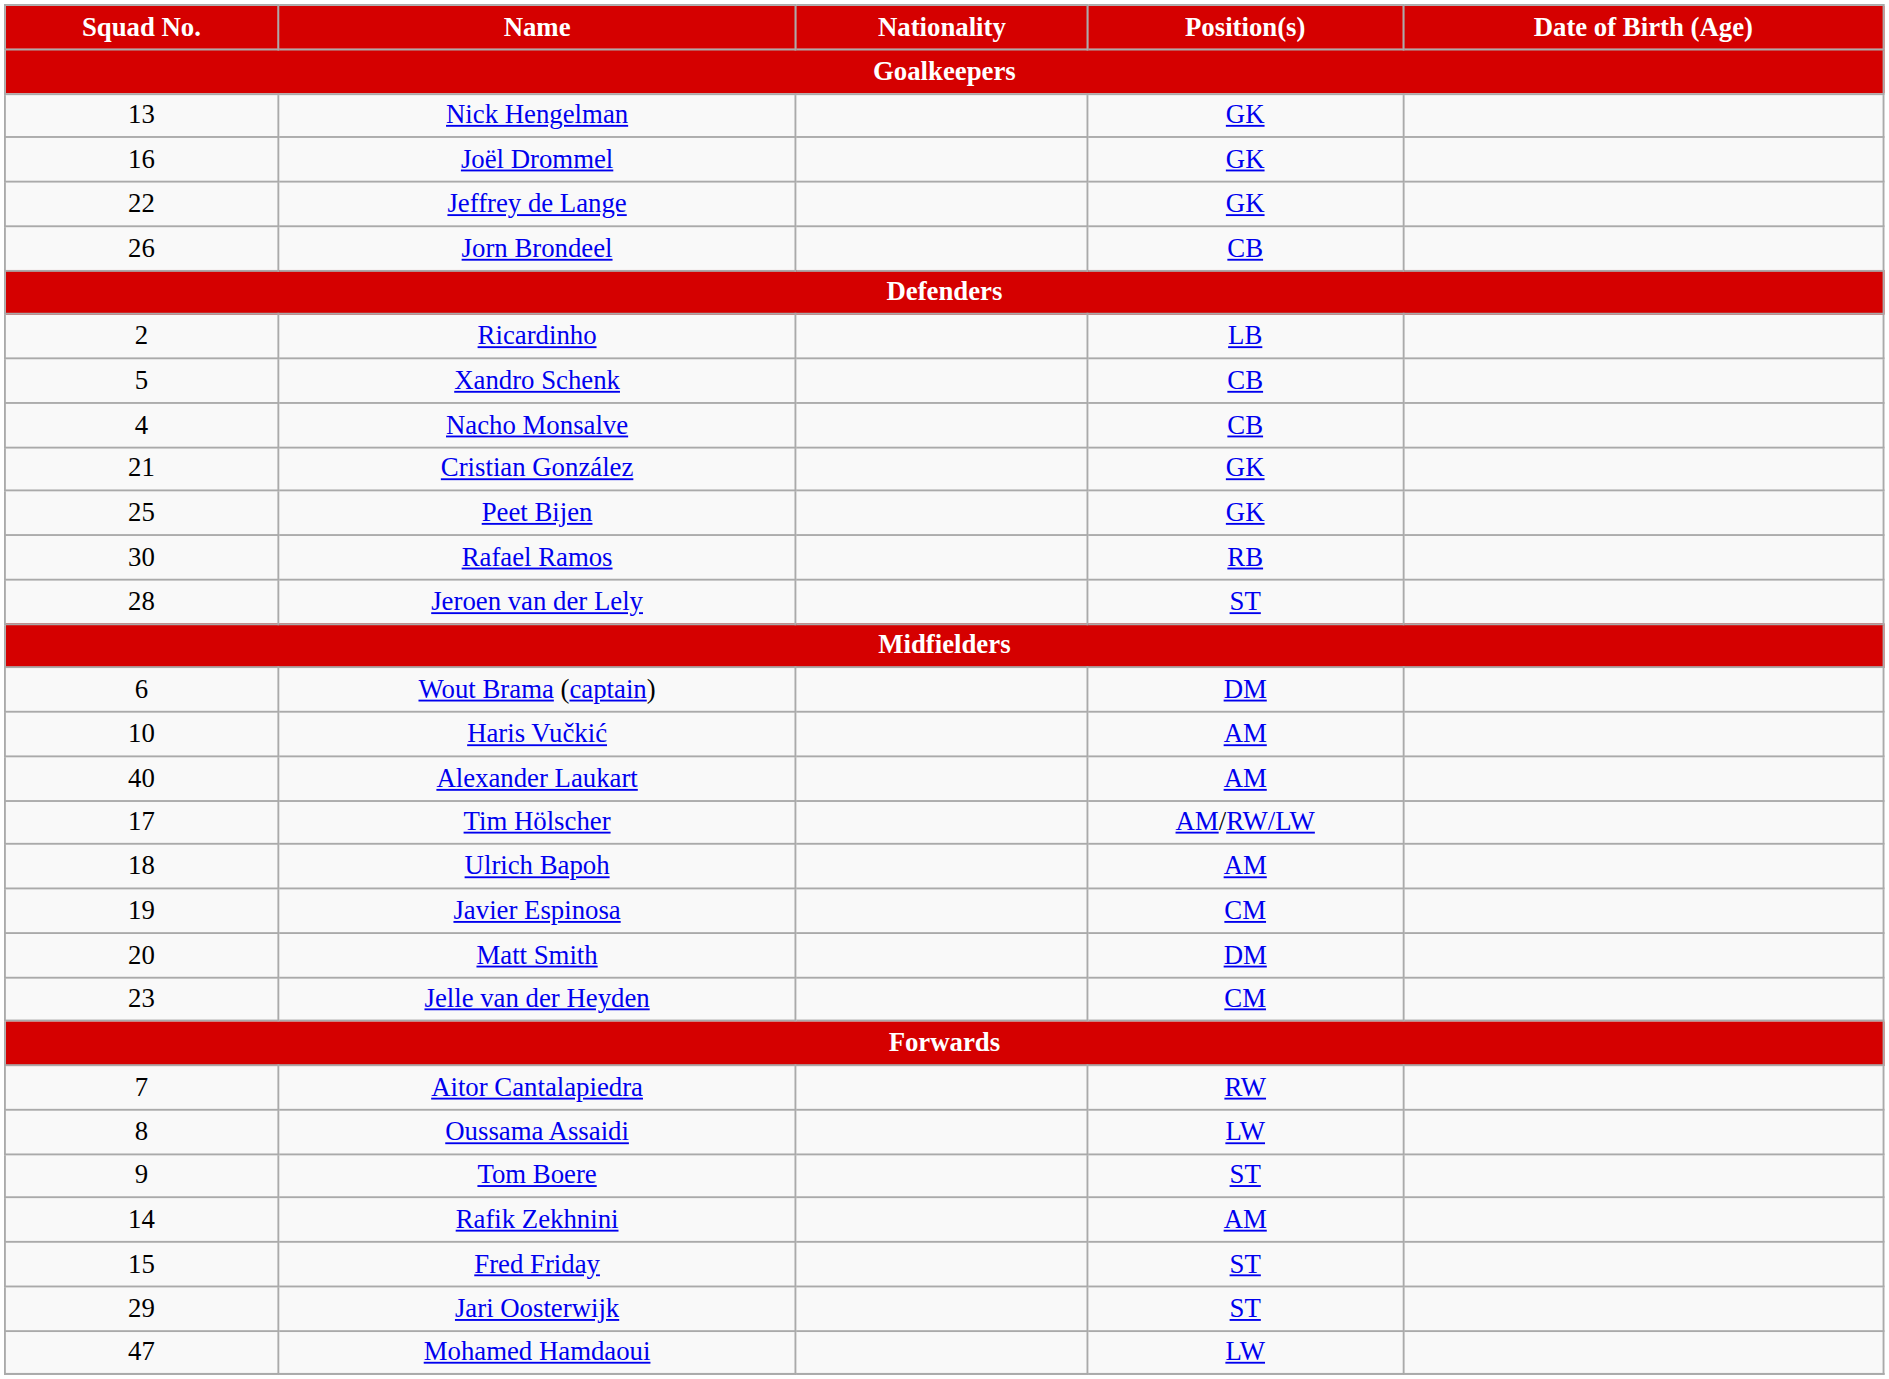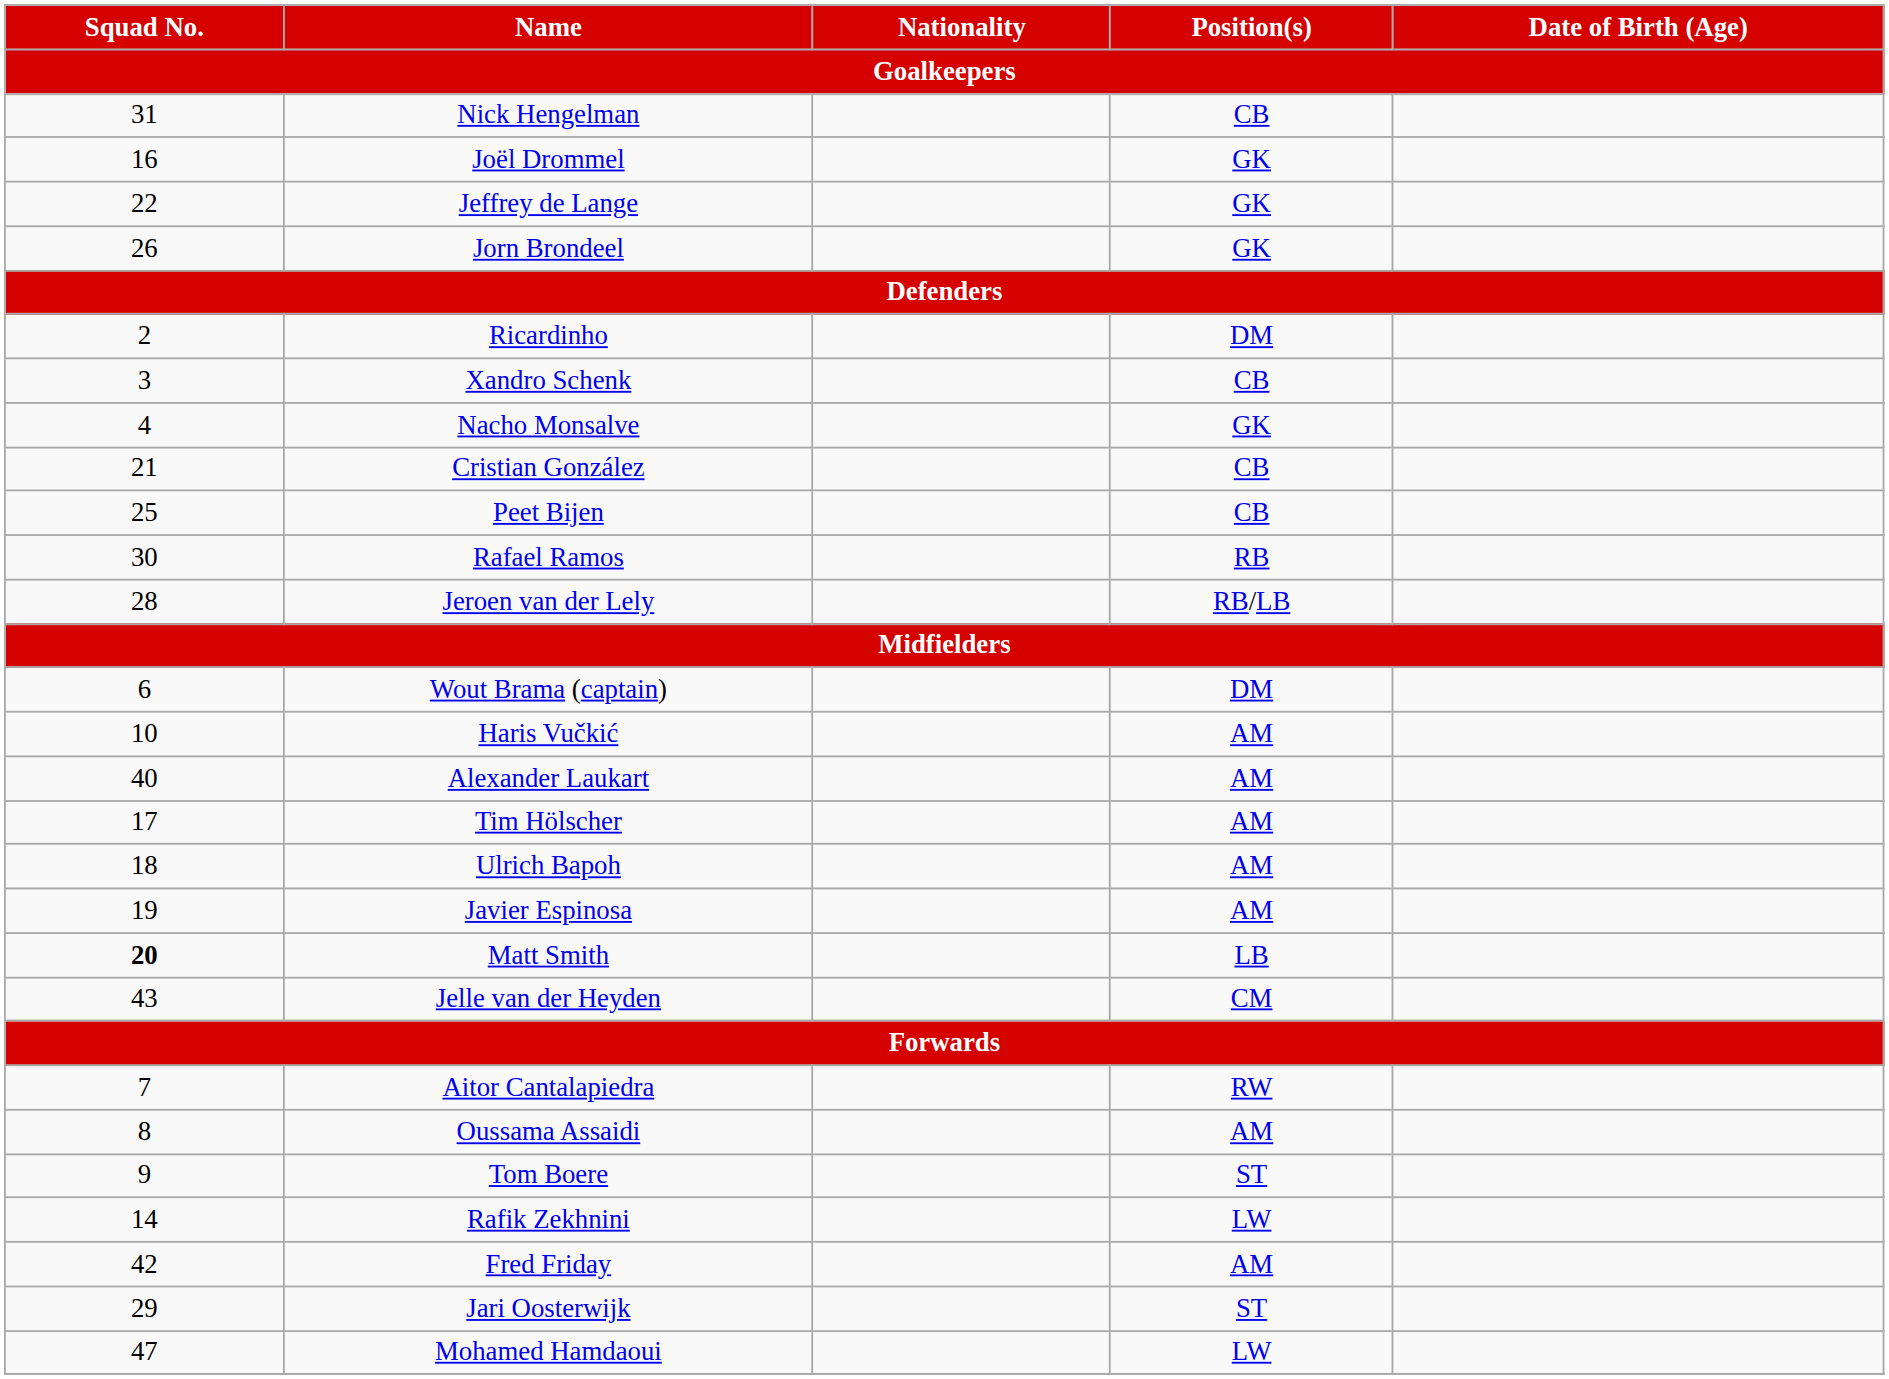 <table class="wikitable" style="text-align:center; font-size:90%; width:80%;">
 <tr>
 <th style="background:#d50000; color:white; text-align:center;">Squad No.</th>
 <th style="background:#d50000; color:white; text-align:center;">Name</th>
 <th style="background:#d50000; color:white; text-align:center;">Nationality</th>
 <th style="background:#d50000; color:white; text-align:center;">Position(s)</th>
 <th style="background:#d50000; color:white; text-align:center;">Date of Birth (Age)</th>
 </tr>
 <tr>
 <th colspan="6" style="background:#d50000; color:white; text-align:center">Goalkeepers</th>
 </tr>
 <tr>
-<td>13</td>
+<td>31</td>
 <td><a href='#'>Nick Hengelman</a></td>
 <td></td>
-<td><a href='#'>GK</a></td>
+<td><a href='#'>CB</a></td>
 <td></td>
 </tr>
 <tr>
 <td>16</td>
 <td><a href='#'>Joël Drommel</a></td>
 <td></td>
 <td><a href='#'>GK</a></td>
 <td></td>
 </tr>
 <tr>
 <td>22</td>
 <td><a href='#'>Jeffrey de Lange</a></td>
 <td></td>
 <td><a href='#'>GK</a></td>
 <td></td>
 </tr>
 <tr>
 <td>26</td>
 <td><a href='#'>Jorn Brondeel</a></td>
 <td></td>
-<td><a href='#'>CB</a></td>
+<td><a href='#'>GK</a></td>
 <td></td>
 </tr>
 <tr>
 <th colspan="6" style="background:#d50000; color:white; text-align:center">Defenders</th>
 </tr>
 <tr>
 <td>2</td>
 <td><a href='#'>Ricardinho</a></td>
 <td></td>
-<td><a href='#'>LB</a></td>
+<td><a href='#'>DM</a></td>
 <td></td>
 </tr>
 <tr>
-<td>5</td>
+<td>3</td>
 <td><a href='#'>Xandro Schenk</a></td>
 <td></td>
 <td><a href='#'>CB</a></td>
 <td></td>
 </tr>
 <tr>
 <td>4</td>
 <td><a href='#'>Nacho Monsalve</a></td>
 <td></td>
-<td><a href='#'>CB</a></td>
+<td><a href='#'>GK</a></td>
 <td></td>
 </tr>
 <tr>
 <td>21</td>
 <td><a href='#'>Cristian González</a></td>
 <td></td>
-<td><a href='#'>GK</a></td>
+<td><a href='#'>CB</a></td>
 <td></td>
 </tr>
 <tr>
 <td>25</td>
 <td><a href='#'>Peet Bijen</a></td>
 <td></td>
-<td><a href='#'>GK</a></td>
+<td><a href='#'>CB</a></td>
 <td></td>
 </tr>
 <tr>
 <td>30</td>
 <td><a href='#'>Rafael Ramos</a></td>
 <td></td>
 <td><a href='#'>RB</a></td>
 <td></td>
 </tr>
 <tr>
 <td>28</td>
 <td><a href='#'>Jeroen van der Lely</a></td>
 <td></td>
-<td><a href='#'>ST</a></td>
+<td><a href='#'>RB</a>/<a href='#'>LB</a></td>
 <td></td>
 </tr>
 <tr>
 <th style="background:#d50000; color:white; text-align:center" colspan="6">Midfielders</th>
 </tr>
 <tr>
 <td>6</td>
 <td><a href='#'>Wout Brama</a> (<a href='#'>captain</a>)</td>
 <td></td>
 <td><a href='#'>DM</a></td>
 <td></td>
 </tr>
 <tr>
 <td>10</td>
 <td><a href='#'>Haris Vučkić</a></td>
 <td></td>
 <td><a href='#'>AM</a></td>
 <td></td>
 </tr>
 <tr>
 <td>40</td>
 <td><a href='#'>Alexander Laukart</a></td>
 <td></td>
 <td><a href='#'>AM</a></td>
 <td></td>
 </tr>
 <tr>
 <td>17</td>
 <td><a href='#'>Tim Hölscher</a></td>
 <td></td>
-<td><a href='#'>AM</a>/<a href='#'>RW/LW</a></td>
+<td><a href='#'>AM</a></td>
 <td></td>
 </tr>
 <tr>
 <td>18</td>
 <td><a href='#'>Ulrich Bapoh</a></td>
 <td></td>
 <td><a href='#'>AM</a></td>
 <td></td>
 </tr>
 <tr>
 <td>19</td>
 <td><a href='#'>Javier Espinosa</a></td>
 <td></td>
-<td><a href='#'>CM</a></td>
+<td><a href='#'>AM</a></td>
 <td></td>
 </tr>
 <tr>
-<td>20</td>
+<td><strong>20</strong></td>
 <td><a href='#'>Matt Smith</a></td>
 <td></td>
-<td><a href='#'>DM</a></td>
+<td><a href='#'>LB</a></td>
 <td></td>
 </tr>
 <tr>
-<td>23</td>
+<td>43</td>
 <td><a href='#'>Jelle van der Heyden</a></td>
 <td></td>
 <td><a href='#'>CM</a></td>
 <td></td>
 </tr>
 <tr>
 <th style="background:#d50000; color:white; text-align:center" colspan="6">Forwards</th>
 </tr>
 <tr>
 <td>7</td>
 <td><a href='#'>Aitor Cantalapiedra</a></td>
 <td></td>
 <td><a href='#'>RW</a></td>
 <td></td>
 </tr>
 <tr>
 <td>8</td>
 <td><a href='#'>Oussama Assaidi</a></td>
 <td></td>
-<td><a href='#'>LW</a></td>
+<td><a href='#'>AM</a></td>
 <td></td>
 </tr>
 <tr>
 <td>9</td>
 <td><a href='#'>Tom Boere</a></td>
 <td></td>
 <td><a href='#'>ST</a></td>
 <td></td>
 </tr>
 <tr>
 <td>14</td>
 <td><a href='#'>Rafik Zekhnini</a></td>
 <td></td>
-<td><a href='#'>AM</a></td>
+<td><a href='#'>LW</a></td>
 <td></td>
 </tr>
 <tr>
-<td>15</td>
+<td>42</td>
 <td><a href='#'>Fred Friday</a></td>
 <td></td>
-<td><a href='#'>ST</a></td>
+<td><a href='#'>AM</a></td>
 <td></td>
 </tr>
 <tr>
 <td>29</td>
 <td><a href='#'>Jari Oosterwijk</a></td>
 <td></td>
 <td><a href='#'>ST</a></td>
 <td></td>
 </tr>
 <tr>
 <td>47</td>
 <td><a href='#'>Mohamed Hamdaoui</a></td>
 <td></td>
 <td><a href='#'>LW</a></td>
 <td></td>
 </tr>
 <tr>
 </tr>
 </table>
